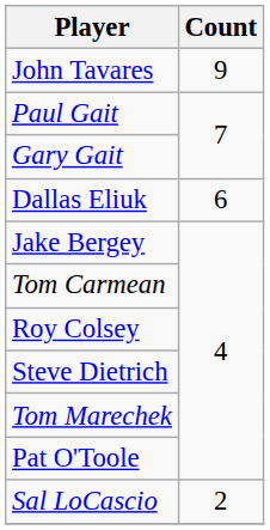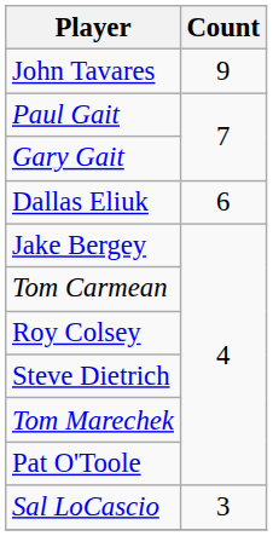 <table class="wikitable">
 <tr>
 <th>Player</th>
 <th>Count</th>
 </tr>
 <tr>
 <td><a href='#'>John Tavares</a></td>
 <td align="center">9</td>
 </tr>
 <tr>
 <td><em><a href='#'>Paul Gait</a></em></td>
 <td rowspan="2" align="center">7</td>
 </tr>
 <tr>
 <td><em><a href='#'>Gary Gait</a></em></td>
 </tr>
 <tr>
 <td><a href='#'>Dallas Eliuk</a></td>
 <td align="center">6</td>
 </tr>
 <tr>
 <td><a href='#'>Jake Bergey</a></td>
 <td rowspan="6" align="center">4</td>
 </tr>
 <tr>
 <td><em>Tom Carmean</em></td>
 </tr>
 <tr>
 <td><a href='#'>Roy Colsey</a></td>
 </tr>
 <tr>
 <td><a href='#'>Steve Dietrich</a></td>
 </tr>
 <tr>
 <td><em><a href='#'>Tom Marechek</a></em></td>
 </tr>
 <tr>
 <td><a href='#'>Pat O'Toole</a></td>
 </tr>
 <tr>
 <td><em><a href='#'>Sal LoCascio</a></em></td>
-<td align="center">2</td>
+<td align="center">3</td>
 </tr>
 <tr>
 </tr>
 </table>
